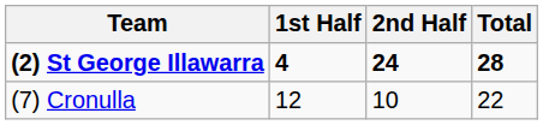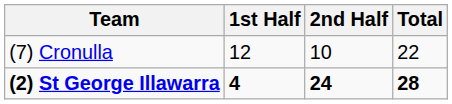 <table class="wikitable">
 <tr>
 <th>Team</th>
 <th>1st Half</th>
 <th>2nd Half</th>
 <th>Total</th>
 </tr>
 <tr>
+<td>(7) <a href='#'>Cronulla</a></td>
+<td>12</td>
+<td>10</td>
+<td>22</td>
+</tr>
+<tr>
 <td><strong>(2) <a href='#'>St George Illawarra</a></strong></td>
 <td><strong>4</strong></td>
 <td><strong>24</strong></td>
 <td><strong>28</strong></td>
 </tr>
-<tr>
-<td>(7) <a href='#'>Cronulla</a></td>
-<td>12</td>
-<td>10</td>
-<td>22</td>
-</tr>
 </table>
